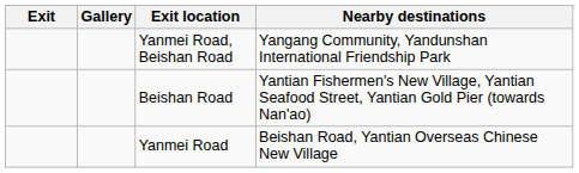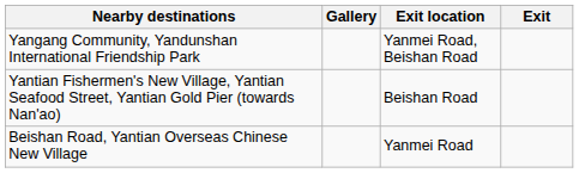 <table class="wikitable">
 <tr>
-<th style="width:70px">Exit</th>
+<th>Nearby destinations</th>
 <th>Gallery</th>
 <th>Exit location</th>
-<th>Nearby destinations</th>
+<th style="width:70px">Exit</th>
 </tr>
 <tr>
-<td align="center"></td>
+<td>Yangang Community, Yandunshan International Friendship Park</td>
 <td></td>
 <td>Yanmei Road, Beishan Road</td>
-<td>Yangang Community, Yandunshan International Friendship Park</td>
+<td align="center"></td>
 </tr>
 <tr>
-<td align="center"></td>
+<td>Yantian Fishermen's New Village, Yantian Seafood Street, Yantian Gold Pier (towards Nan'ao)</td>
 <td></td>
 <td>Beishan Road</td>
-<td>Yantian Fishermen's New Village, Yantian Seafood Street, Yantian Gold Pier (towards Nan'ao)</td>
+<td align="center"></td>
 </tr>
 <tr>
-<td align="center"></td>
+<td>Beishan Road, Yantian Overseas Chinese New Village</td>
 <td></td>
 <td>Yanmei Road</td>
-<td>Beishan Road, Yantian Overseas Chinese New Village</td>
+<td align="center"></td>
 </tr>
 </table>
